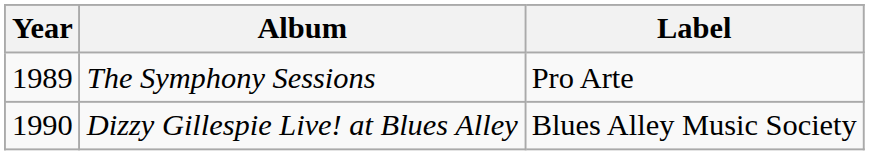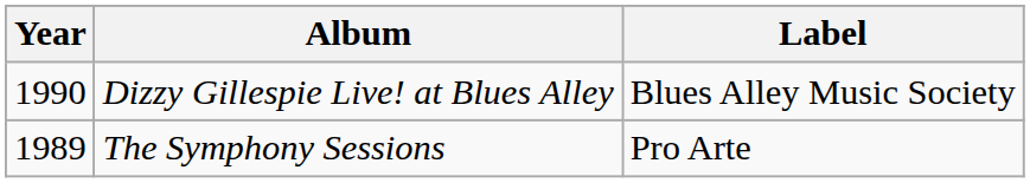 <table class="wikitable">
 <tr>
 <th>Year</th>
 <th>Album</th>
 <th>Label</th>
 </tr>
 <tr>
+<td>1990</td>
+<td><em>Dizzy Gillespie Live! at Blues Alley</em></td>
+<td>Blues Alley Music Society</td>
+</tr>
+<tr>
 <td>1989</td>
 <td><em>The Symphony Sessions</em></td>
 <td>Pro Arte</td>
 </tr>
-<tr>
-<td>1990</td>
-<td><em>Dizzy Gillespie Live! at Blues Alley</em></td>
-<td>Blues Alley Music Society</td>
-</tr>
 </table>
